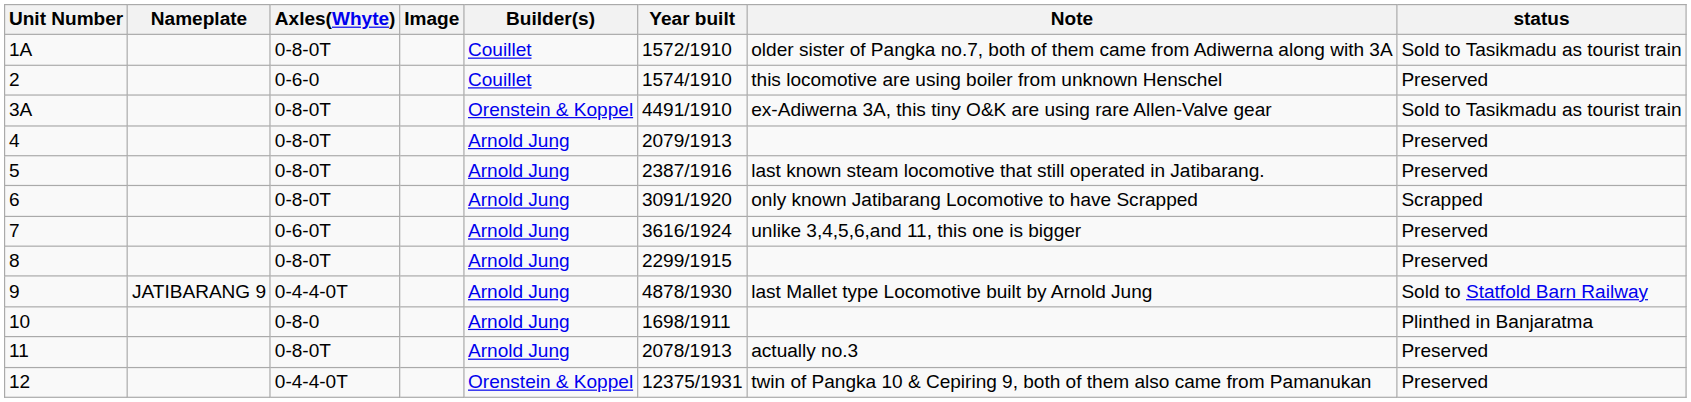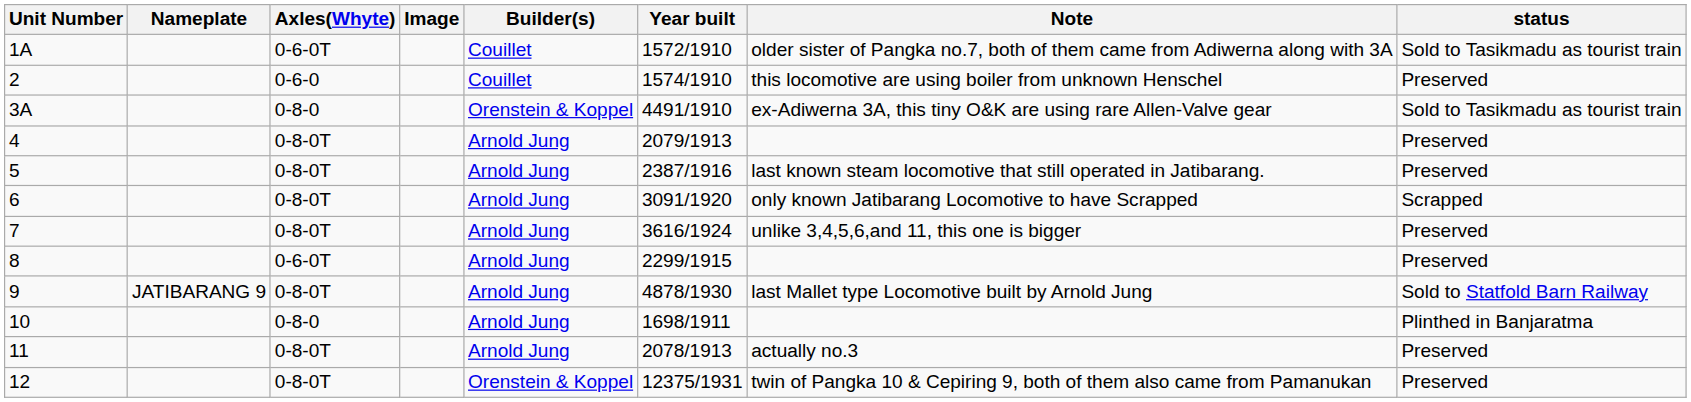 <table class="wikitable">
 <tr>
 <th>Unit Number</th>
 <th>Nameplate</th>
 <th>Axles(<a href='#'>Whyte</a>)</th>
 <th>Image</th>
 <th>Builder(s)</th>
 <th>Year built</th>
 <th>Note</th>
 <th>status</th>
 </tr>
 <tr>
 <td>1A</td>
 <td></td>
-<td>0-8-0T</td>
+<td>0-6-0T</td>
 <td><br></td>
 <td> <a href='#'>Couillet</a></td>
 <td>1572/1910</td>
 <td>older sister of Pangka no.7, both of them came from Adiwerna along with 3A</td>
 <td>Sold to Tasikmadu as tourist train</td>
 </tr>
 <tr>
 <td>2</td>
 <td></td>
 <td>0-6-0</td>
 <td></td>
 <td> <a href='#'>Couillet</a></td>
 <td>1574/1910</td>
 <td>this locomotive are using boiler from unknown Henschel</td>
 <td>Preserved</td>
 </tr>
 <tr>
 <td>3A</td>
 <td></td>
-<td>0-8-0T</td>
+<td>0-8-0</td>
 <td></td>
 <td> <a href='#'>Orenstein & Koppel</a></td>
 <td>4491/1910</td>
 <td>ex-Adiwerna 3A, this tiny O&K are using rare Allen-Valve gear</td>
 <td>Sold to Tasikmadu as tourist train</td>
 </tr>
 <tr>
 <td>4</td>
 <td></td>
 <td>0-8-0T</td>
 <td></td>
 <td> <a href='#'>Arnold Jung</a></td>
 <td>2079/1913</td>
 <td></td>
 <td>Preserved</td>
 </tr>
 <tr>
 <td>5</td>
 <td></td>
 <td>0-8-0T</td>
 <td></td>
 <td> <a href='#'>Arnold Jung</a></td>
 <td>2387/1916</td>
 <td>last known steam locomotive that still operated in Jatibarang.</td>
 <td>Preserved</td>
 </tr>
 <tr>
 <td>6</td>
 <td></td>
 <td>0-8-0T</td>
 <td></td>
 <td> <a href='#'>Arnold Jung</a></td>
 <td>3091/1920</td>
 <td>only known Jatibarang Locomotive to have Scrapped</td>
 <td>Scrapped</td>
 </tr>
 <tr>
 <td>7</td>
 <td></td>
-<td>0-6-0T</td>
+<td>0-8-0T</td>
 <td></td>
 <td> <a href='#'>Arnold Jung</a></td>
 <td>3616/1924</td>
 <td>unlike 3,4,5,6,and 11, this one is bigger</td>
 <td>Preserved</td>
 </tr>
 <tr>
 <td>8</td>
 <td></td>
-<td>0-8-0T</td>
+<td>0-6-0T</td>
 <td><br></td>
 <td> <a href='#'>Arnold Jung</a></td>
 <td>2299/1915</td>
 <td></td>
 <td>Preserved</td>
 </tr>
 <tr>
 <td>9</td>
 <td>JATIBARANG 9</td>
-<td>0-4-4-0T</td>
+<td>0-8-0T</td>
 <td><br></td>
 <td> <a href='#'>Arnold Jung</a></td>
 <td>4878/1930</td>
 <td>last Mallet type Locomotive built by Arnold Jung</td>
 <td>Sold to <a href='#'>Statfold Barn Railway</a></td>
 </tr>
 <tr>
 <td>10</td>
 <td></td>
 <td>0-8-0</td>
 <td><br></td>
 <td> <a href='#'>Arnold Jung</a></td>
 <td>1698/1911</td>
 <td></td>
 <td>Plinthed in Banjaratma</td>
 </tr>
 <tr>
 <td>11</td>
 <td></td>
 <td>0-8-0T</td>
 <td><br></td>
 <td> <a href='#'>Arnold Jung</a></td>
 <td>2078/1913</td>
 <td>actually no.3</td>
 <td>Preserved</td>
 </tr>
 <tr>
 <td>12</td>
 <td></td>
-<td>0-4-4-0T</td>
+<td>0-8-0T</td>
 <td><br></td>
 <td> <a href='#'>Orenstein & Koppel</a></td>
 <td>12375/1931</td>
 <td>twin of Pangka 10 & Cepiring 9, both of them also came from Pamanukan</td>
 <td>Preserved</td>
 </tr>
 </table>
